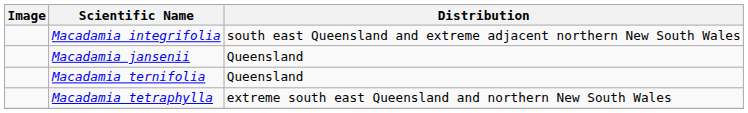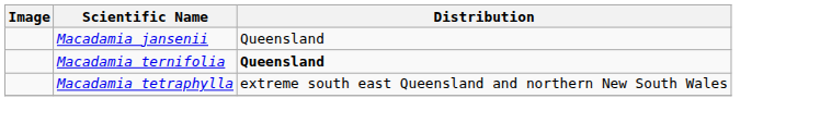 <table class="wikitable">
 <tr>
 <th>Image</th>
 <th>Scientific Name</th>
 <th>Distribution</th>
-</tr>
-<tr>
-<td></td>
-<td><em><a href='#'>Macadamia integrifolia</a></em> </td>
-<td>south east Queensland and extreme adjacent northern New South Wales</td>
 </tr>
 <tr>
 <td></td>
 <td><em><a href='#'>Macadamia jansenii</a></em> </td>
 <td>Queensland</td>
 </tr>
 <tr>
 <td></td>
 <td><em><a href='#'>Macadamia ternifolia</a></em> </td>
-<td>Queensland</td>
+<td><strong>Queensland</strong></td>
 </tr>
 <tr>
 <td></td>
 <td><em><a href='#'>Macadamia tetraphylla</a></em> </td>
 <td>extreme south east Queensland and northern New South Wales</td>
 </tr>
 <tr>
 </tr>
 </table>
